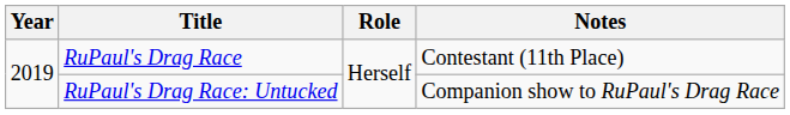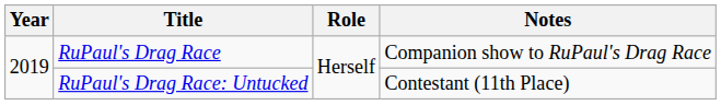 <table class="wikitable">
 <tr>
 <th>Year</th>
 <th>Title</th>
 <th>Role</th>
 <th>Notes</th>
 </tr>
 <tr>
 <td rowspan="3">2019</td>
 <td><em><a href='#'>RuPaul's Drag Race</a></em></td>
 <td rowspan="2">Herself</td>
-<td>Contestant (11th Place)</td>
+<td>Companion show to <em>RuPaul's Drag Race</em></td>
 </tr>
 <tr>
 <td><em><a href='#'>RuPaul's Drag Race: Untucked</a></em></td>
-<td>Companion show to <em>RuPaul's Drag Race</em></td>
+<td>Contestant (11th Place)</td>
 </tr>
 </table>
